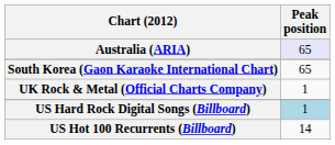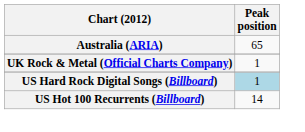 <table class="wikitable sortable plainrowheaders" style="text-align:center">
 <tr>
 <th>Chart (2012)</th>
 <th>Peak<br>position</th>
 </tr>
 <tr>
 <th scope="row">Australia (<a href='#'>ARIA</a>)</th>
-<td style="background: lavender;">65</td>
+<td>65</td>
 </tr>
 <tr>
 </tr>
 <tr>
-</tr>
-<tr>
-<th scope="row">South Korea (<a href='#'>Gaon Karaoke International Chart</a>)</th>
-<td>65</td>
 </tr>
 <tr>
 <th scope="row">UK Rock & Metal (<a href='#'>Official Charts Company</a>)</th>
 <td>1</td>
 </tr>
 <tr>
 </tr>
 <tr>
 </tr>
 <tr>
 <th scope="row">US Hard Rock Digital Songs (<em><a href='#'>Billboard</a></em>)</th>
 <td style="background: lightblue;">1</td>
 </tr>
 <tr>
 <th scope="row">US Hot 100 Recurrents (<em><a href='#'>Billboard</a></em>)</th>
 <td>14</td>
 </tr>
 </table>
